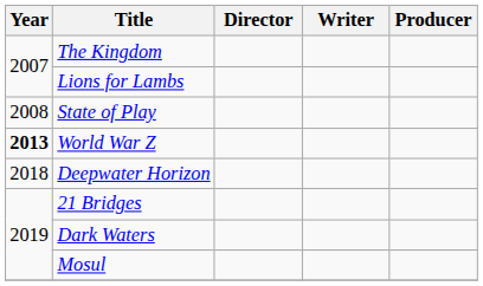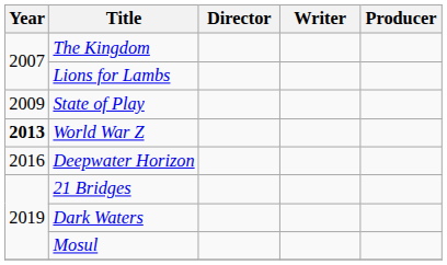 <table class="wikitable plainrowheaders">
 <tr>
 <th>Year</th>
 <th>Title</th>
 <th width="65">Director</th>
 <th width="65">Writer</th>
 <th width="65">Producer</th>
 </tr>
 <tr>
 <td rowspan=2>2007</td>
 <td><em><a href='#'>The Kingdom</a></em></td>
 <td></td>
 <td></td>
 <td></td>
 </tr>
 <tr>
 <td><em><a href='#'>Lions for Lambs</a></em></td>
 <td></td>
 <td></td>
 <td></td>
 </tr>
 <tr>
-<td>2008</td>
+<td>2009</td>
 <td><em><a href='#'>State of Play</a></em></td>
 <td></td>
 <td></td>
 <td></td>
 </tr>
 <tr>
 <td><strong>2013</strong></td>
 <td><em><a href='#'>World War Z</a></em></td>
 <td></td>
 <td></td>
 <td></td>
 </tr>
 <tr>
-<td>2018</td>
+<td>2016</td>
 <td><em><a href='#'>Deepwater Horizon</a></em></td>
 <td></td>
 <td></td>
 <td></td>
 </tr>
 <tr>
 <td rowspan="3">2019</td>
 <td><em><a href='#'>21 Bridges</a></em></td>
 <td></td>
 <td></td>
 <td></td>
 </tr>
 <tr>
 <td><em><a href='#'>Dark Waters</a></em></td>
 <td></td>
 <td></td>
 <td></td>
 </tr>
 <tr>
 <td><em><a href='#'>Mosul</a></em></td>
 <td></td>
 <td></td>
 <td></td>
 </tr>
 <tr>
 </tr>
 </table>
